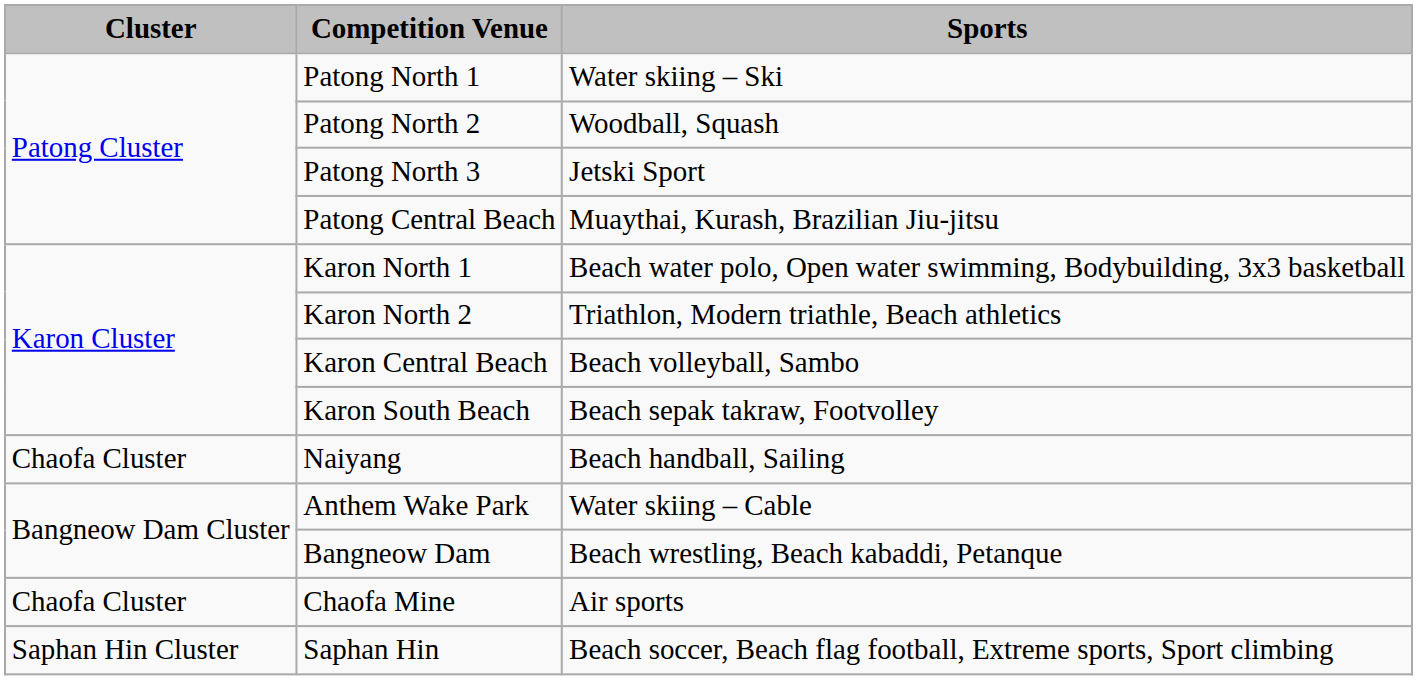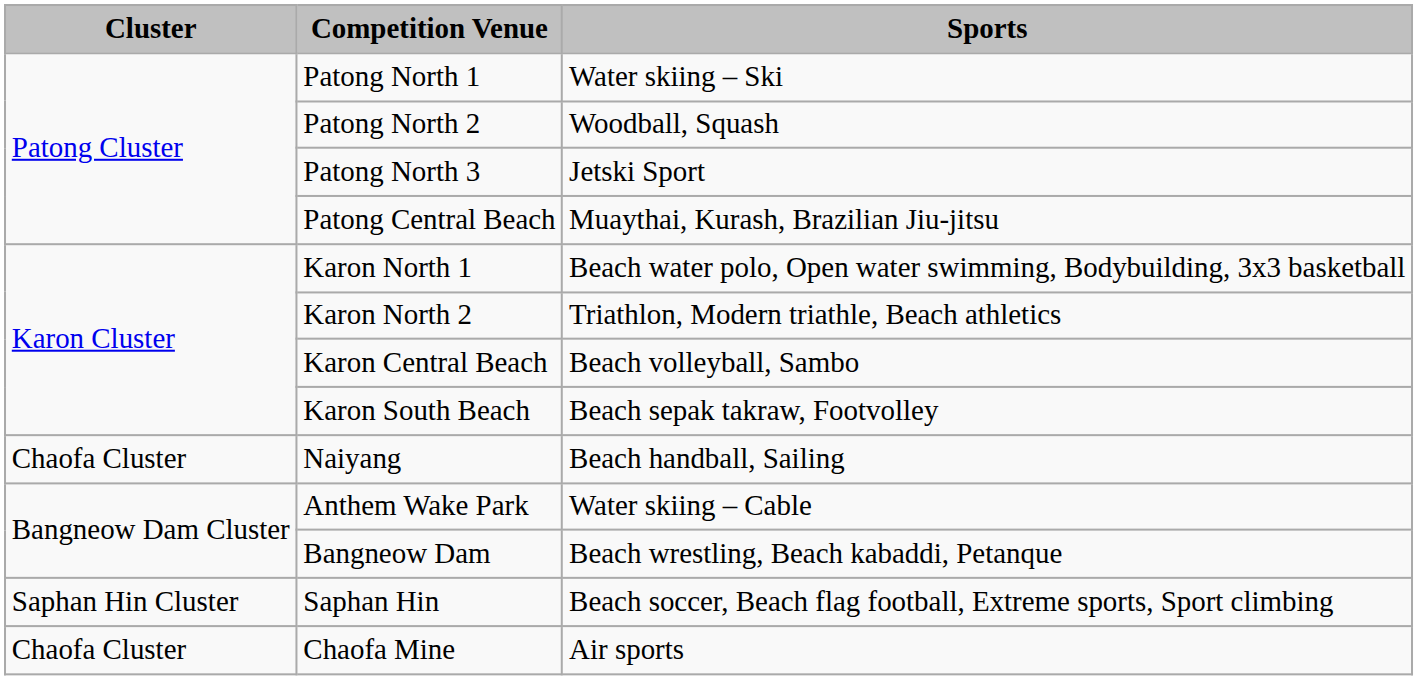 <table class="wikitable" style="text-align:left; font-size:90%;">
 <tr style="text-align:center; color:black; font-weight:bold; background:silver;">
 <td>Cluster</td>
 <td>Competition Venue</td>
 <td>Sports</td>
 </tr>
 <tr>
 <td rowspan=4><a href='#'>Patong Cluster</a></td>
 <td>Patong North 1</td>
 <td>Water skiing – Ski</td>
 </tr>
 <tr>
 <td>Patong North 2</td>
 <td>Woodball, Squash</td>
 </tr>
 <tr>
 <td>Patong North 3</td>
 <td>Jetski Sport</td>
 </tr>
 <tr>
 <td>Patong Central Beach</td>
 <td>Muaythai, Kurash, Brazilian Jiu-jitsu</td>
 </tr>
 <tr>
 <td rowspan=4><a href='#'>Karon Cluster</a></td>
 <td>Karon North 1</td>
 <td>Beach water polo, Open water swimming, Bodybuilding, 3x3 basketball</td>
 </tr>
 <tr>
 <td>Karon North 2</td>
 <td>Triathlon, Modern triathle, Beach athletics</td>
 </tr>
 <tr>
 <td>Karon Central Beach</td>
 <td>Beach volleyball, Sambo</td>
 </tr>
 <tr>
 <td>Karon South Beach</td>
 <td>Beach sepak takraw, Footvolley</td>
 </tr>
 <tr>
 <td>Chaofa Cluster</td>
 <td>Naiyang</td>
 <td>Beach handball, Sailing</td>
 </tr>
 <tr>
 <td rowspan=2>Bangneow Dam Cluster</td>
 <td>Anthem Wake Park</td>
 <td>Water skiing – Cable</td>
 </tr>
 <tr>
 <td>Bangneow Dam</td>
 <td>Beach wrestling, Beach kabaddi, Petanque</td>
 </tr>
 <tr>
+<td>Saphan Hin Cluster</td>
+<td>Saphan Hin</td>
+<td>Beach soccer, Beach flag football, Extreme sports, Sport climbing</td>
+</tr>
+<tr>
 <td>Chaofa Cluster</td>
 <td>Chaofa Mine</td>
 <td>Air sports</td>
 </tr>
-<tr>
-<td>Saphan Hin Cluster</td>
-<td>Saphan Hin</td>
-<td>Beach soccer, Beach flag football, Extreme sports, Sport climbing</td>
-</tr>
 </table>
